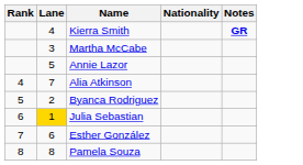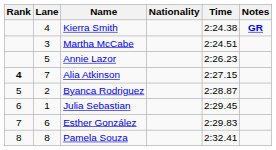 <table class="wikitable sortable" style="text-align:center">
 <tr>
 <th>Rank</th>
 <th>Lane</th>
 <th>Name</th>
 <th>Nationality</th>
+<th>Time</th>
 <th>Notes</th>
 </tr>
 <tr>
 <td></td>
 <td>4</td>
 <td align=left><a href='#'>Kierra Smith</a></td>
 <td align=left></td>
+<td>2:24.38</td>
 <td><strong><a href='#'>GR</a></strong></td>
 </tr>
 <tr>
 <td></td>
 <td>3</td>
 <td align=left><a href='#'>Martha McCabe</a></td>
 <td align=left></td>
+<td>2:24.51</td>
 <td></td>
 </tr>
 <tr>
 <td></td>
 <td>5</td>
 <td align=left><a href='#'>Annie Lazor</a></td>
 <td align=left></td>
+<td>2:26.23</td>
 <td></td>
 </tr>
 <tr>
-<td>4</td>
+<td><strong>4</strong></td>
 <td>7</td>
 <td align=left><a href='#'>Alia Atkinson</a></td>
 <td align=left></td>
+<td>2:27.15</td>
 <td></td>
 </tr>
 <tr>
 <td>5</td>
 <td>2</td>
 <td align=left><a href='#'>Byanca Rodriguez</a></td>
 <td align=left></td>
+<td>2:28.87</td>
 <td></td>
 </tr>
 <tr>
 <td>6</td>
-<td style="background: gold;">1</td>
+<td>1</td>
 <td align=left><a href='#'>Julia Sebastian</a></td>
 <td align=left></td>
+<td>2:29.45</td>
 <td></td>
 </tr>
 <tr>
 <td>7</td>
 <td>6</td>
 <td align=left><a href='#'>Esther González</a></td>
 <td align=left></td>
+<td>2:29.83</td>
 <td></td>
 </tr>
 <tr>
 <td>8</td>
 <td>8</td>
 <td align=left><a href='#'>Pamela Souza</a></td>
 <td align=left></td>
+<td>2:32.41</td>
 <td></td>
 </tr>
 </table>
